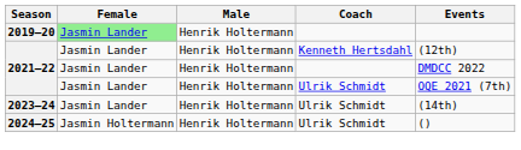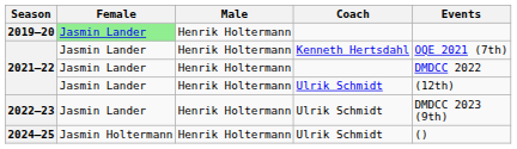 <table class="wikitable">
 <tr>
 <th scope="col">Season</th>
 <th scope="col">Female</th>
 <th scope="col">Male</th>
 <th scope="col">Coach</th>
 <th scope="col">Events</th>
 </tr>
 <tr>
 <th scope="row">2019–20</th>
 <td style="background: lightgreen;"><a href='#'>Jasmin Lander</a></td>
 <td>Henrik Holtermann</td>
 <td></td>
 <td></td>
 </tr>
 <tr>
 <th scope="row" rowspan="3">2021–22</th>
 <td>Jasmin Lander</td>
 <td>Henrik Holtermann</td>
 <td><a href='#'>Kenneth Hertsdahl</a></td>
-<td> (12th)</td>
+<td><a href='#'>OQE 2021</a> (7th)</td>
 </tr>
 <tr>
 <td>Jasmin Lander</td>
 <td>Henrik Holtermann</td>
 <td></td>
 <td><a href='#'>DMDCC</a> 2022 </td>
 </tr>
 <tr>
 <td>Jasmin Lander</td>
 <td>Henrik Holtermann</td>
 <td><a href='#'>Ulrik Schmidt</a></td>
-<td><a href='#'>OQE 2021</a> (7th)</td>
+<td> (12th)</td>
 </tr>
 <tr>
-<th scope="row">2023–24</th>
+<th scope="row">2022–23</th>
 <td>Jasmin Lander</td>
 <td>Henrik Holtermann</td>
 <td>Ulrik Schmidt</td>
-<td> (14th)</td>
+<td>DMDCC 2023  <br>  (9th)</td>
 </tr>
 <tr>
 <th scope="row">2024–25</th>
 <td>Jasmin Holtermann</td>
 <td>Henrik Holtermann</td>
 <td>Ulrik Schmidt</td>
 <td> ()</td>
 </tr>
 </table>
